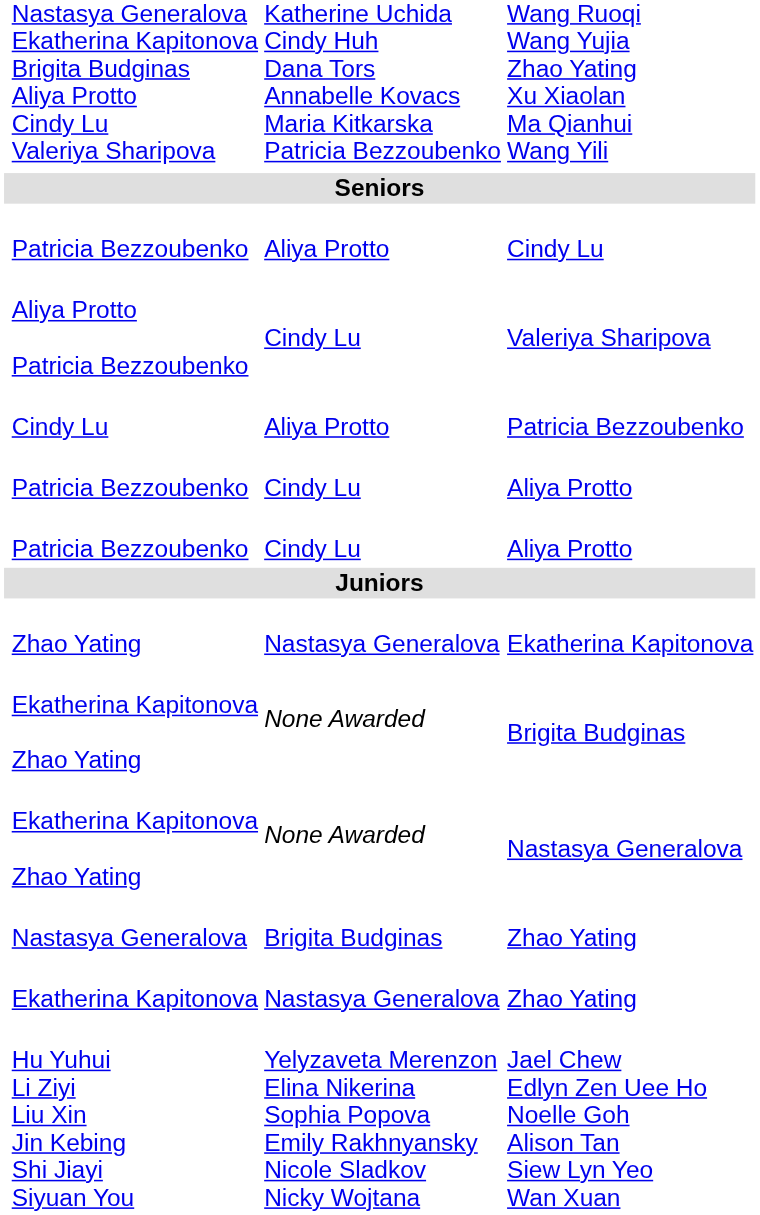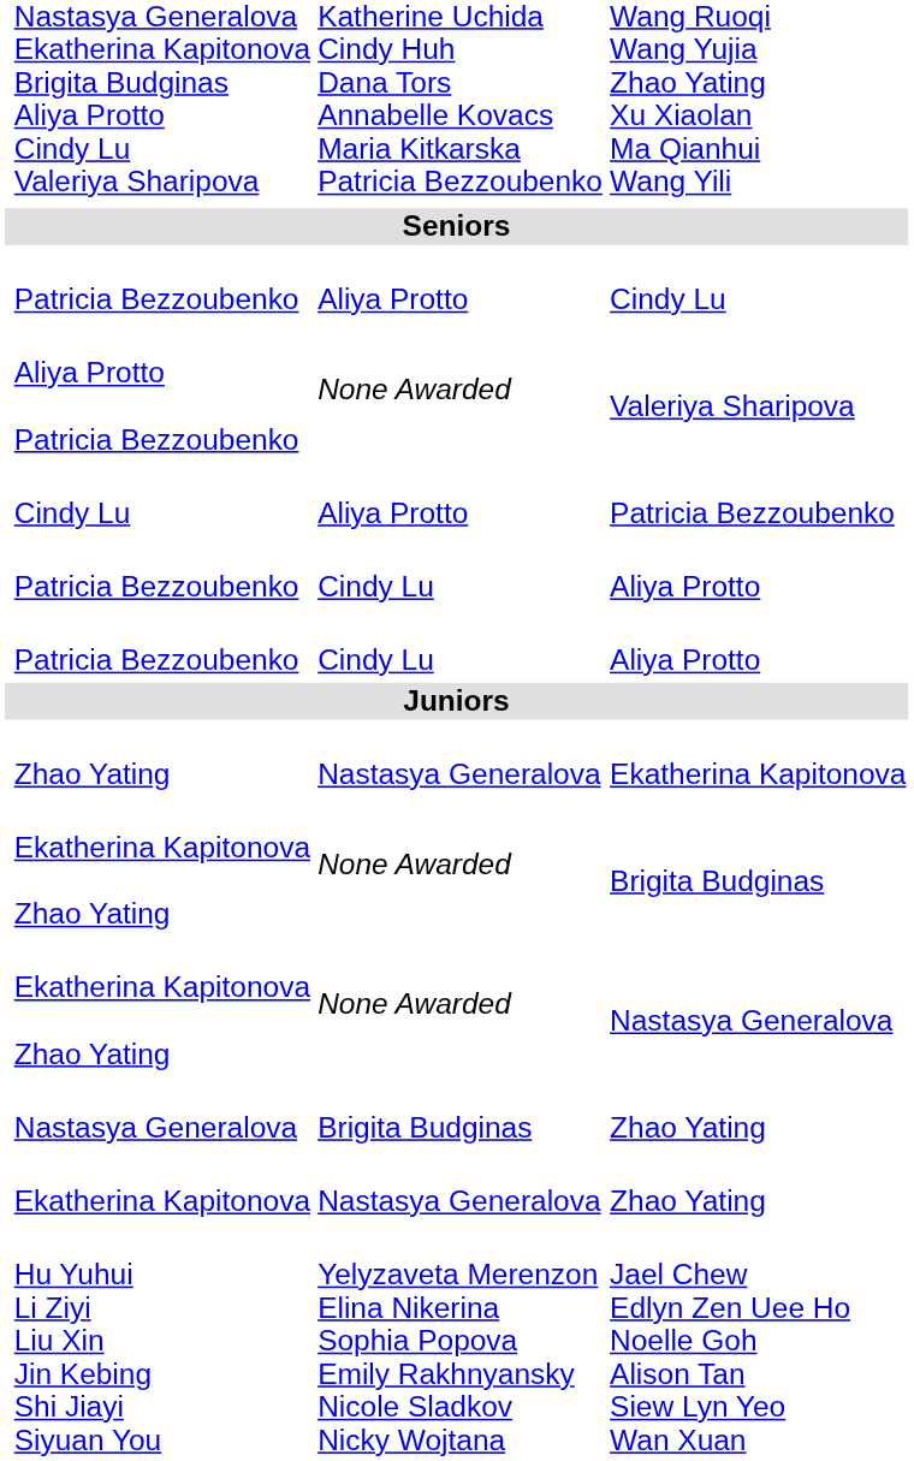 <table>
 <tr bgcolor="DFDFDF">
 </tr>
 <tr>
 <th scope=row style="text-align:left"><br></th>
 <td><br><a href='#'>Nastasya Generalova</a><br><a href='#'>Ekatherina Kapitonova</a><br><a href='#'>Brigita Budginas</a><br><a href='#'>Aliya Protto</a><br><a href='#'>Cindy Lu</a><br><a href='#'>Valeriya Sharipova</a></td>
 <td><br><a href='#'>Katherine Uchida</a><br><a href='#'>Cindy Huh</a><br><a href='#'>Dana Tors</a><br><a href='#'>Annabelle Kovacs</a><br><a href='#'>Maria Kitkarska</a><br><a href='#'>Patricia Bezzoubenko</a></td>
 <td><br><a href='#'>Wang Ruoqi</a><br><a href='#'>Wang Yujia</a><br><a href='#'>Zhao Yating</a><br><a href='#'>Xu Xiaolan</a><br><a href='#'>Ma Qianhui</a><br><a href='#'>Wang Yili</a></td>
 </tr>
 <tr>
 </tr>
 <tr bgcolor="DFDFDF">
 <td colspan="5" align="center"><strong>Seniors</strong></td>
 </tr>
 <tr>
 <th scope=row style="text-align:left"><br></th>
 <td><br><a href='#'>Patricia Bezzoubenko</a></td>
 <td><br><a href='#'>Aliya Protto</a></td>
 <td><br><a href='#'>Cindy Lu</a></td>
 </tr>
 <tr>
 <th scope=row style="text-align:left"><br></th>
 <td><br><a href='#'>Aliya Protto</a><br><br><a href='#'>Patricia Bezzoubenko</a></td>
-<td><br><a href='#'>Cindy Lu</a></td>
+<td><em>None Awarded</em></td>
 <td><br><a href='#'>Valeriya Sharipova</a></td>
 </tr>
 <tr>
 <th scope=row style="text-align:left"><br></th>
 <td><br><a href='#'>Cindy Lu</a></td>
 <td><br><a href='#'>Aliya Protto</a></td>
 <td><br><a href='#'>Patricia Bezzoubenko</a></td>
 </tr>
 <tr>
 <th scope=row style="text-align:left"><br></th>
 <td><br><a href='#'>Patricia Bezzoubenko</a></td>
 <td><br><a href='#'>Cindy Lu</a></td>
 <td><br><a href='#'>Aliya Protto</a></td>
 </tr>
 <tr>
 <th scope=row style="text-align:left"><br></th>
 <td><br><a href='#'>Patricia Bezzoubenko</a></td>
 <td><br><a href='#'>Cindy Lu</a></td>
 <td><br><a href='#'>Aliya Protto</a></td>
 </tr>
 <tr bgcolor="DFDFDF">
 <td colspan="5" align="center"><strong>Juniors</strong></td>
 </tr>
 <tr>
 <th scope=row style="text-align:left"><br></th>
 <td><br><a href='#'>Zhao Yating</a></td>
 <td><br><a href='#'>Nastasya Generalova</a></td>
 <td><br><a href='#'>Ekatherina Kapitonova</a></td>
 </tr>
 <tr>
 <th scope=row style="text-align:left"><br></th>
 <td><br><a href='#'>Ekatherina Kapitonova</a><br><br><a href='#'>Zhao Yating</a></td>
 <td><em>None Awarded</em></td>
 <td><br><a href='#'>Brigita Budginas</a></td>
 </tr>
 <tr>
 <th scope=row style="text-align:left"><br></th>
 <td><br><a href='#'>Ekatherina Kapitonova</a><br><br><a href='#'>Zhao Yating</a></td>
 <td><em>None Awarded</em></td>
 <td><br><a href='#'>Nastasya Generalova</a></td>
 </tr>
 <tr>
 <th scope=row style="text-align:left"><br></th>
 <td><br><a href='#'>Nastasya Generalova</a></td>
 <td><br><a href='#'>Brigita Budginas</a></td>
 <td><br><a href='#'>Zhao Yating</a></td>
 </tr>
 <tr>
 <th scope=row style="text-align:left"><br></th>
 <td><br><a href='#'>Ekatherina Kapitonova</a></td>
 <td><br><a href='#'>Nastasya Generalova</a></td>
 <td><br><a href='#'>Zhao Yating</a></td>
 </tr>
 <tr>
 <th scope=row style="text-align:left"><br></th>
 <td><br><a href='#'>Hu Yuhui</a><br><a href='#'>Li Ziyi</a><br><a href='#'>Liu Xin</a><br><a href='#'>Jin Kebing</a><br><a href='#'>Shi Jiayi</a><br><a href='#'>Siyuan You</a></td>
 <td><br><a href='#'>Yelyzaveta Merenzon</a><br><a href='#'>Elina Nikerina</a><br><a href='#'>Sophia Popova</a><br><a href='#'>Emily Rakhnyansky</a><br><a href='#'>Nicole Sladkov</a><br><a href='#'>Nicky Wojtana</a></td>
 <td><br><a href='#'>Jael Chew</a><br><a href='#'>Edlyn Zen Uee Ho</a><br><a href='#'>Noelle Goh</a><br><a href='#'>Alison Tan</a><br><a href='#'>Siew Lyn Yeo</a><br><a href='#'>Wan Xuan</a></td>
 </tr>
 </table>
